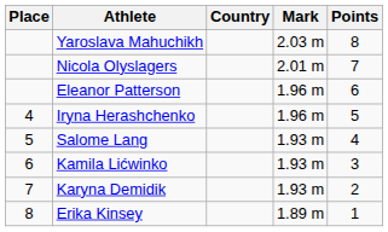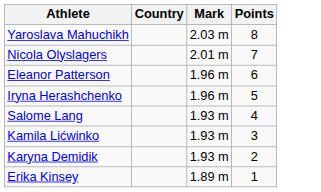 <table class="wikitable">
 <tr>
-<th>Place</th>
 <th>Athlete</th>
 <th>Country</th>
 <th>Mark</th>
 <th>Points</th>
 </tr>
 <tr>
-<td align=center></td>
 <td><a href='#'>Yaroslava Mahuchikh</a></td>
 <td></td>
 <td>2.03 m</td>
 <td align=center>8</td>
 </tr>
 <tr>
-<td align=center></td>
 <td><a href='#'>Nicola Olyslagers</a></td>
 <td></td>
 <td>2.01 m</td>
 <td align=center>7</td>
 </tr>
 <tr>
-<td align=center></td>
 <td><a href='#'>Eleanor Patterson</a></td>
 <td></td>
 <td>1.96 m</td>
 <td align=center>6</td>
 </tr>
 <tr>
-<td align=center>4</td>
 <td><a href='#'>Iryna Herashchenko</a></td>
 <td></td>
 <td>1.96 m</td>
 <td align=center>5</td>
 </tr>
 <tr>
-<td align=center>5</td>
 <td><a href='#'>Salome Lang</a></td>
 <td></td>
 <td>1.93 m</td>
 <td align=center>4</td>
 </tr>
 <tr>
-<td align=center>6</td>
 <td><a href='#'>Kamila Lićwinko</a></td>
 <td></td>
 <td>1.93 m</td>
 <td align=center>3</td>
 </tr>
 <tr>
-<td align=center>7</td>
 <td><a href='#'>Karyna Demidik</a></td>
 <td></td>
 <td>1.93 m</td>
 <td align=center>2</td>
 </tr>
 <tr>
-<td align=center>8</td>
 <td><a href='#'>Erika Kinsey</a></td>
 <td></td>
 <td>1.89 m</td>
 <td align=center>1</td>
 </tr>
 </table>
